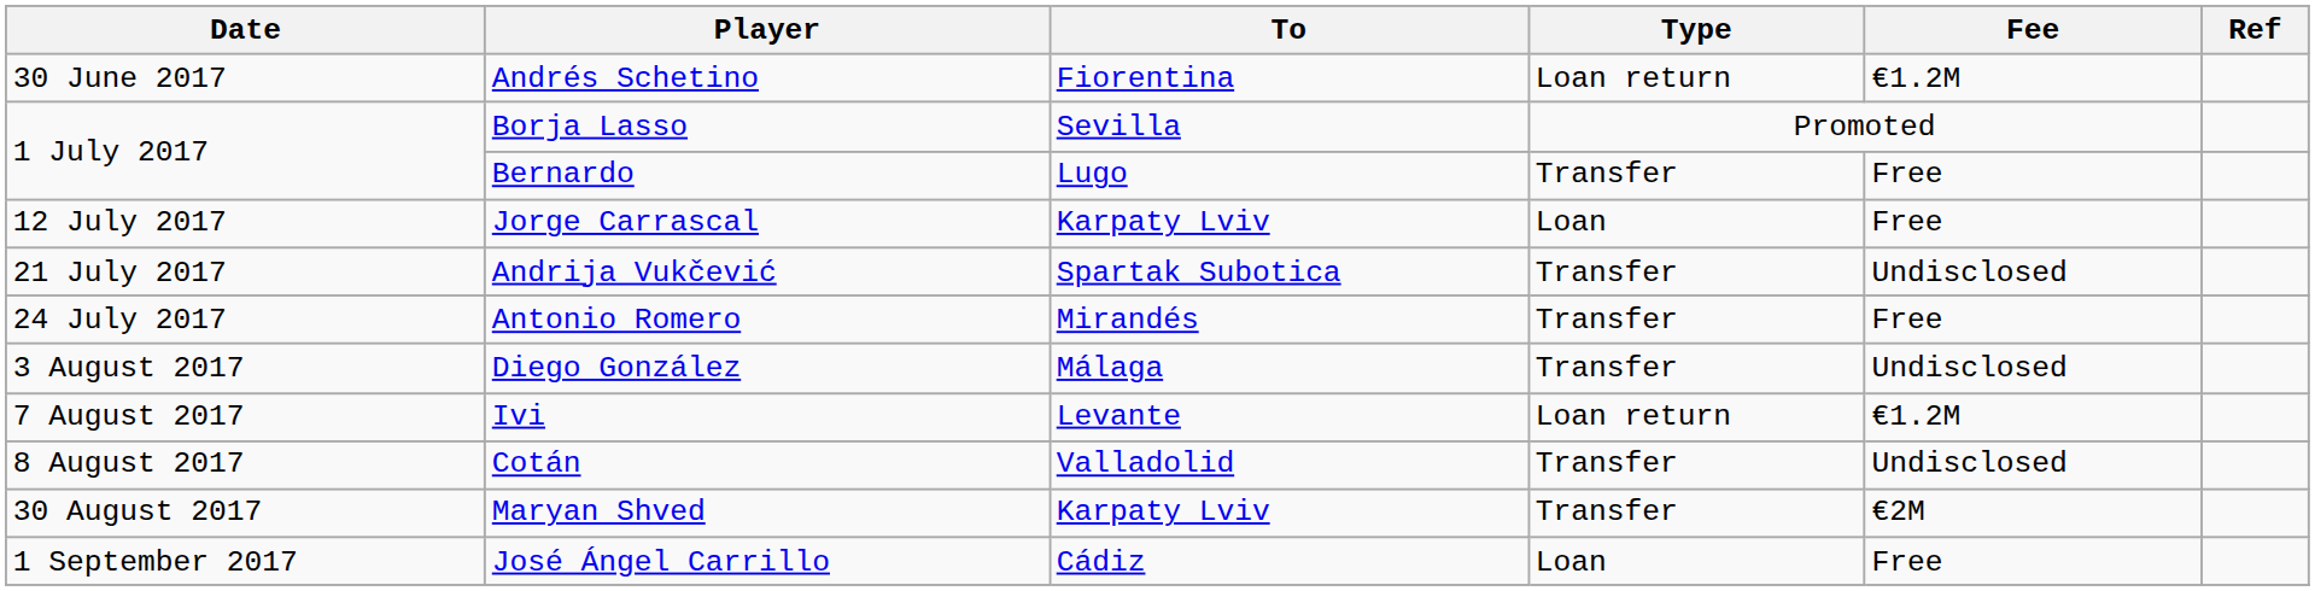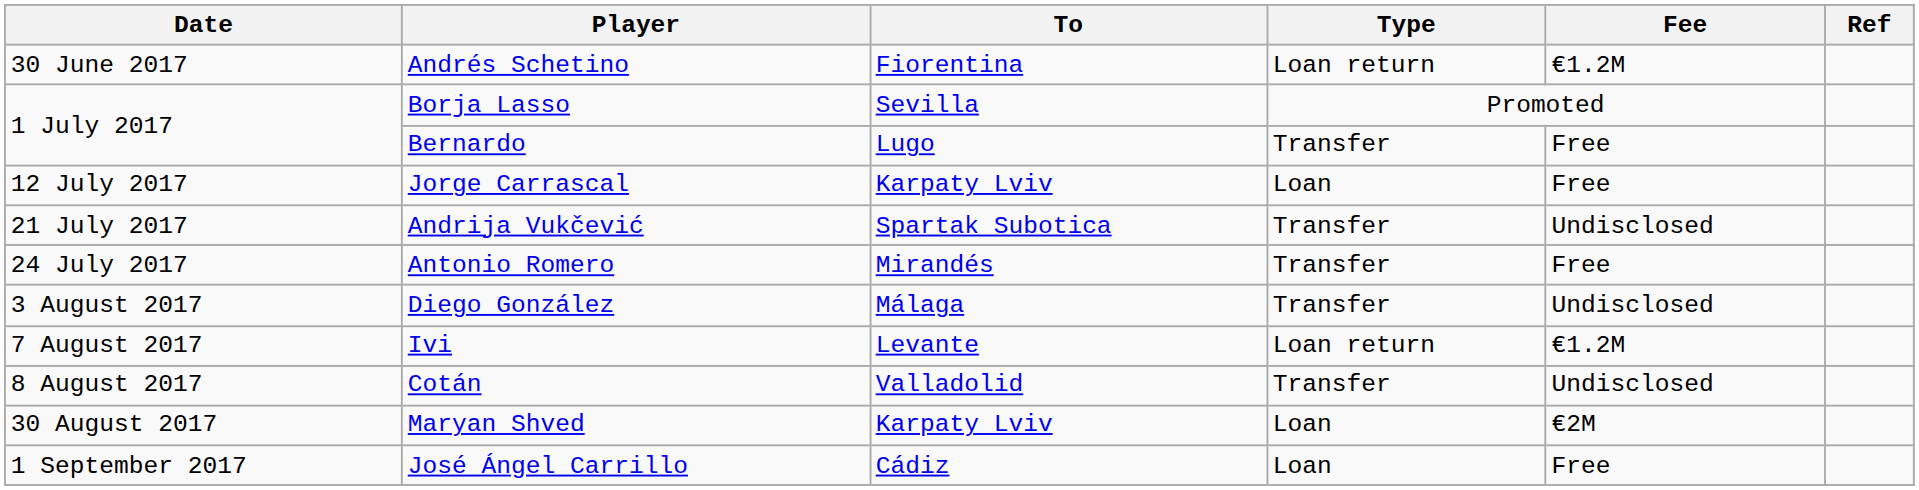 <table class="wikitable" style="width:80%;">
 <tr>
 <th>Date</th>
 <th>Player</th>
 <th>To</th>
 <th>Type</th>
 <th>Fee</th>
 <th>Ref</th>
 </tr>
 <tr>
 <td>30 June 2017</td>
 <td> <a href='#'>Andrés Schetino</a></td>
 <td> <a href='#'>Fiorentina</a></td>
 <td>Loan return</td>
 <td>€1.2M</td>
 <td></td>
 </tr>
 <tr>
 <td rowspan="2">1 July 2017</td>
 <td> <a href='#'>Borja Lasso</a></td>
 <td> <a href='#'>Sevilla</a></td>
 <td colspan="2" style="text-align:center;">Promoted</td>
 <td></td>
 </tr>
 <tr>
 <td> <a href='#'>Bernardo</a></td>
 <td> <a href='#'>Lugo</a></td>
 <td>Transfer</td>
 <td>Free</td>
 <td></td>
 </tr>
 <tr>
 <td>12 July 2017</td>
 <td> <a href='#'>Jorge Carrascal</a></td>
 <td> <a href='#'>Karpaty Lviv</a></td>
 <td>Loan</td>
 <td>Free</td>
 <td></td>
 </tr>
 <tr>
 <td>21 July 2017</td>
 <td> <a href='#'>Andrija Vukčević</a></td>
 <td> <a href='#'>Spartak Subotica</a></td>
 <td>Transfer</td>
 <td>Undisclosed</td>
 <td></td>
 </tr>
 <tr>
 <td>24 July 2017</td>
 <td> <a href='#'>Antonio Romero</a></td>
 <td> <a href='#'>Mirandés</a></td>
 <td>Transfer</td>
 <td>Free</td>
 <td></td>
 </tr>
 <tr>
 <td>3 August 2017</td>
 <td> <a href='#'>Diego González</a></td>
 <td> <a href='#'>Málaga</a></td>
 <td>Transfer</td>
 <td>Undisclosed</td>
 <td></td>
 </tr>
 <tr>
 <td>7 August 2017</td>
 <td> <a href='#'>Ivi</a></td>
 <td> <a href='#'>Levante</a></td>
 <td>Loan return</td>
 <td>€1.2M</td>
 <td></td>
 </tr>
 <tr>
 <td>8 August 2017</td>
 <td> <a href='#'>Cotán</a></td>
 <td> <a href='#'>Valladolid</a></td>
 <td>Transfer</td>
 <td>Undisclosed</td>
 <td></td>
 </tr>
 <tr>
 <td>30 August 2017</td>
 <td> <a href='#'>Maryan Shved</a></td>
 <td> <a href='#'>Karpaty Lviv</a></td>
-<td>Transfer</td>
+<td>Loan</td>
 <td>€2M</td>
 <td></td>
 </tr>
 <tr>
 <td>1 September 2017</td>
 <td> <a href='#'>José Ángel Carrillo</a></td>
 <td> <a href='#'>Cádiz</a></td>
 <td>Loan</td>
 <td>Free</td>
 <td></td>
 </tr>
 </table>
